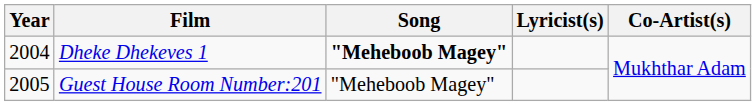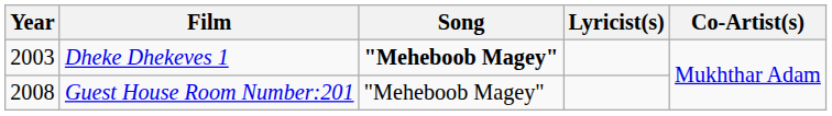 <table class="wikitable">
 <tr>
 <th>Year</th>
 <th>Film</th>
 <th>Song</th>
 <th>Lyricist(s)</th>
 <th>Co-Artist(s)</th>
 </tr>
 <tr>
-<td>2004</td>
+<td>2003</td>
 <td><em><a href='#'>Dheke Dhekeves 1</a></em></td>
 <td><strong>"Meheboob Magey"</strong></td>
 <td></td>
 <td rowspan="2"><a href='#'>Mukhthar Adam</a></td>
 </tr>
 <tr>
-<td>2005</td>
+<td>2008</td>
 <td><em><a href='#'>Guest House Room Number:201</a></em></td>
 <td>"Meheboob Magey"</td>
 <td></td>
 </tr>
 </table>
